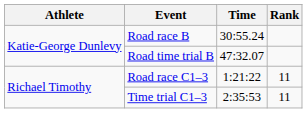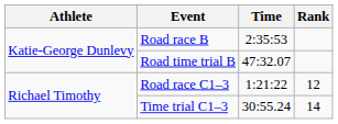 <table class=wikitable style="font-size:90%">
 <tr>
 <th>Athlete</th>
 <th>Event</th>
 <th>Time</th>
 <th>Rank</th>
 </tr>
 <tr align=center>
 <td align=left rowspan="2"><a href='#'>Katie-George Dunlevy</a></td>
 <td align=left><a href='#'>Road race B</a></td>
-<td>30:55.24</td>
+<td>2:35:53</td>
 <td></td>
 </tr>
 <tr align=center>
 <td align=left><a href='#'>Road time trial B</a></td>
 <td>47:32.07</td>
 <td></td>
 </tr>
 <tr align=center>
 <td align=left rowspan="2"><a href='#'>Richael Timothy</a></td>
 <td align=left><a href='#'>Road race C1–3</a></td>
 <td>1:21:22</td>
-<td>11</td>
+<td>12</td>
 </tr>
 <tr align=center>
 <td align=left><a href='#'>Time trial C1–3</a></td>
-<td>2:35:53</td>
-<td>11</td>
+<td>30:55.24</td>
+<td>14</td>
 </tr>
 </table>
